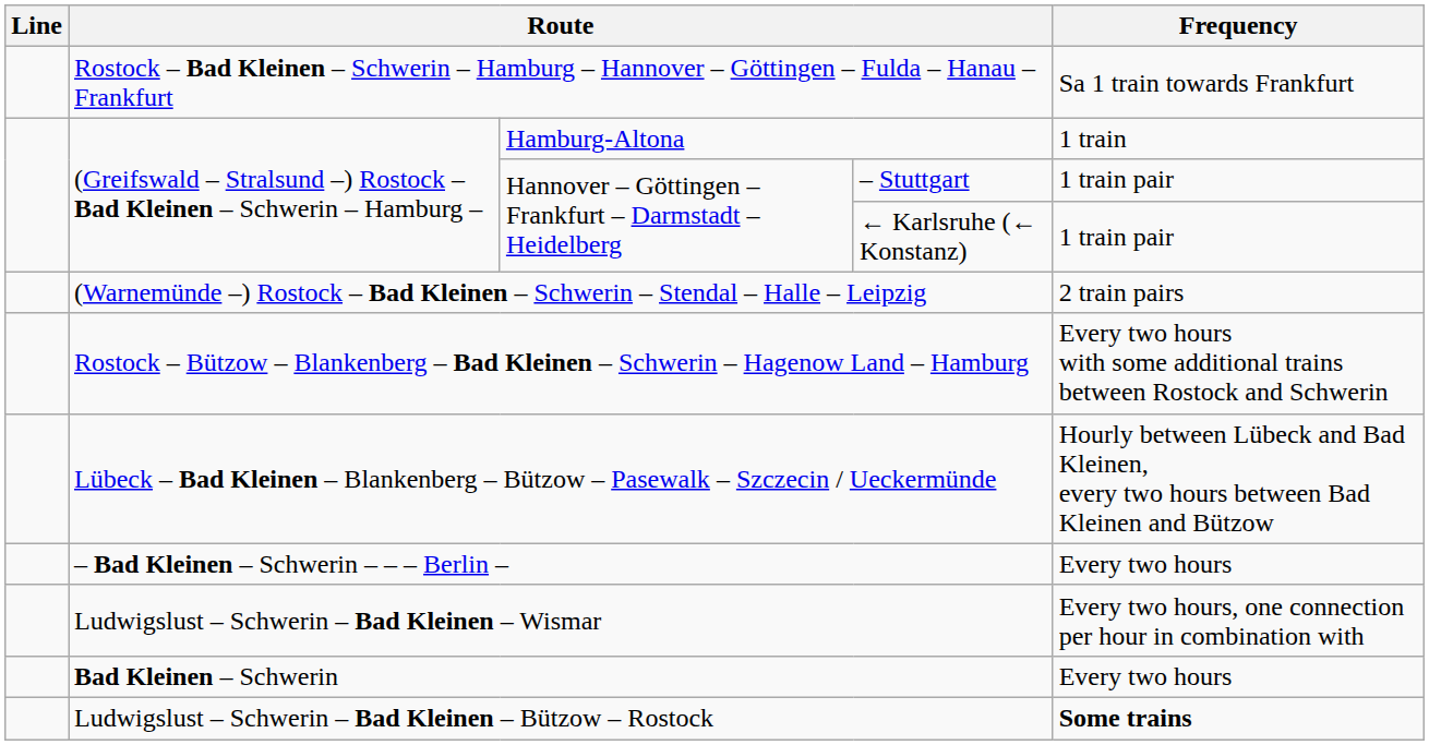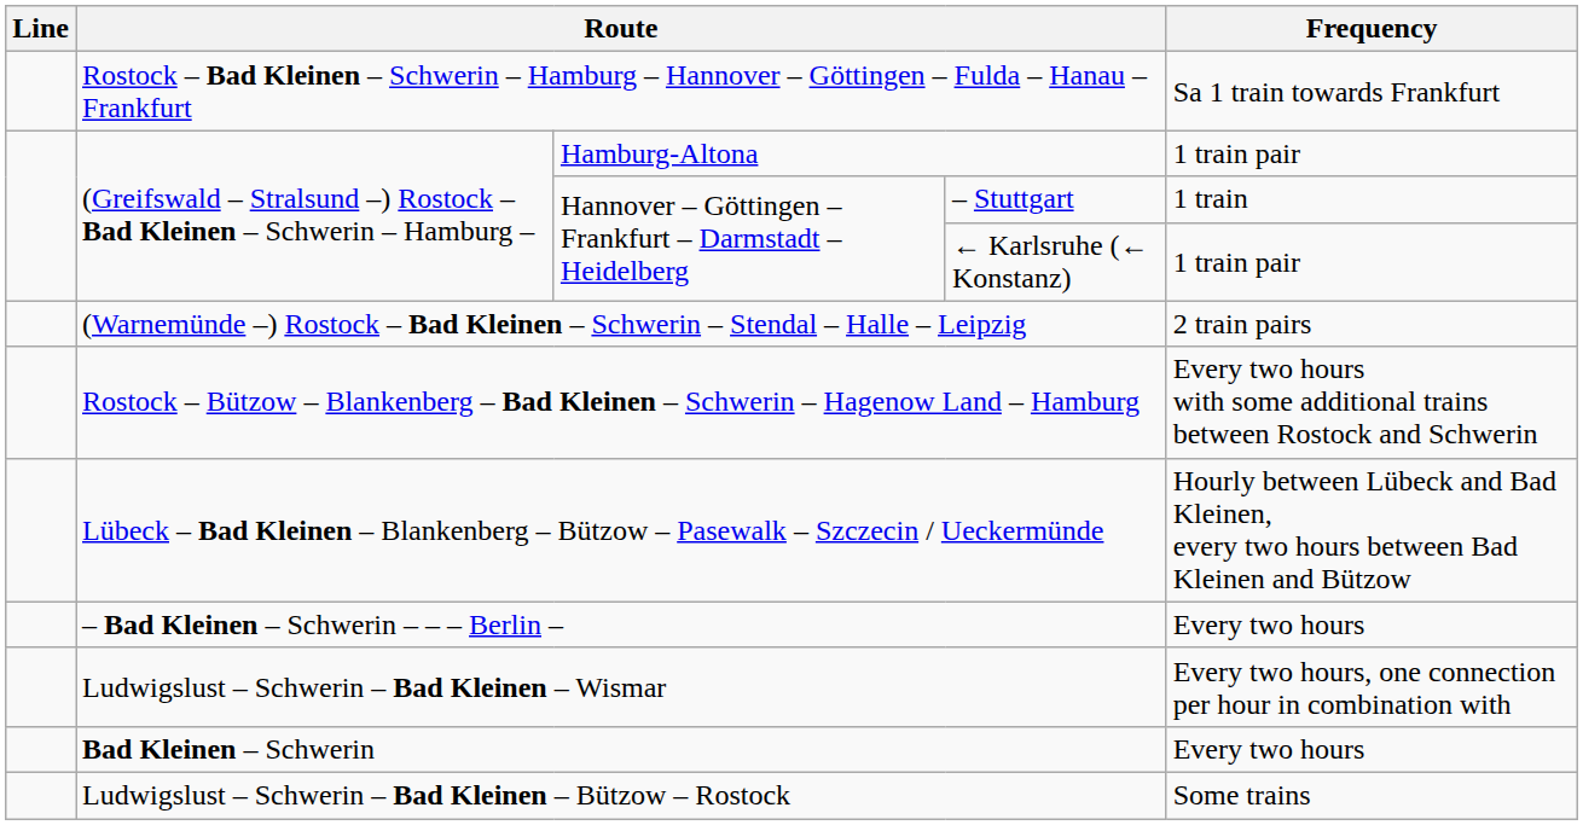 <table class="wikitable">
 <tr>
 <th>Line</th>
 <th colspan="3">Route</th>
 <th>Frequency</th>
 </tr>
 <tr>
 <td></td>
 <td colspan="3"><a href='#'>Rostock</a> – <strong>Bad Kleinen</strong> – <a href='#'>Schwerin</a> – <a href='#'>Hamburg</a> – <a href='#'>Hannover</a> – <a href='#'>Göttingen</a> – <a href='#'>Fulda</a> – <a href='#'>Hanau</a> – <a href='#'>Frankfurt</a></td>
 <td>Sa 1 train towards Frankfurt</td>
 </tr>
 <tr>
 <td rowspan="3"></td>
 <td rowspan="3">(<a href='#'>Greifswald</a> – <a href='#'>Stralsund</a> –) <a href='#'>Rostock</a> – <strong>Bad Kleinen</strong> – Schwerin – Hamburg –</td>
 <td colspan="2"><a href='#'>Hamburg-Altona</a></td>
-<td>1 train</td>
+<td>1 train pair</td>
 </tr>
 <tr>
 <td rowspan="2">Hannover – Göttingen – Frankfurt – <a href='#'>Darmstadt</a> – <a href='#'>Heidelberg</a></td>
 <td>– <a href='#'>Stuttgart</a></td>
-<td>1 train pair</td>
+<td>1 train</td>
 </tr>
 <tr>
 <td>← Karlsruhe (← Konstanz)</td>
 <td>1 train pair</td>
 </tr>
 <tr>
 <td></td>
 <td colspan="3">(<a href='#'>Warnemünde</a> –) <a href='#'>Rostock</a> – <strong>Bad Kleinen</strong> – <a href='#'>Schwerin</a> – <a href='#'>Stendal</a> – <a href='#'>Halle</a> – <a href='#'>Leipzig</a></td>
 <td>2 train pairs</td>
 </tr>
 <tr>
 <td></td>
 <td colspan="3"><a href='#'>Rostock</a> – <a href='#'>Bützow</a> – <a href='#'>Blankenberg</a> – <strong>Bad Kleinen</strong> – <a href='#'>Schwerin</a> – <a href='#'>Hagenow Land</a> – <a href='#'>Hamburg</a></td>
 <td>Every two hours<br>with some additional trains between Rostock and Schwerin</td>
 </tr>
 <tr>
 <td></td>
 <td colspan="3"><a href='#'>Lübeck</a> – <strong>Bad Kleinen</strong> – Blankenberg – Bützow – <a href='#'>Pasewalk</a> – <a href='#'>Szczecin</a> / <a href='#'>Ueckermünde</a></td>
 <td>Hourly between Lübeck and Bad Kleinen,<br> every two hours between Bad Kleinen and Bützow</td>
 </tr>
 <tr>
 <td></td>
 <td colspan="3"> – <strong>Bad Kleinen</strong> – Schwerin –  –  – <a href='#'>Berlin</a>  – </td>
 <td>Every two hours</td>
 </tr>
 <tr>
 <td></td>
 <td colspan="3">Ludwigslust – Schwerin – <strong>Bad Kleinen</strong> – Wismar</td>
 <td>Every two hours, one connection per hour in combination with </td>
 </tr>
 <tr>
 <td></td>
 <td colspan="3"><strong>Bad Kleinen</strong> – Schwerin</td>
 <td>Every two hours</td>
 </tr>
 <tr>
 <td></td>
 <td colspan="3">Ludwigslust – Schwerin – <strong>Bad Kleinen</strong> – Bützow – Rostock</td>
-<td><strong>Some trains</strong></td>
+<td>Some trains</td>
 </tr>
 </table>
